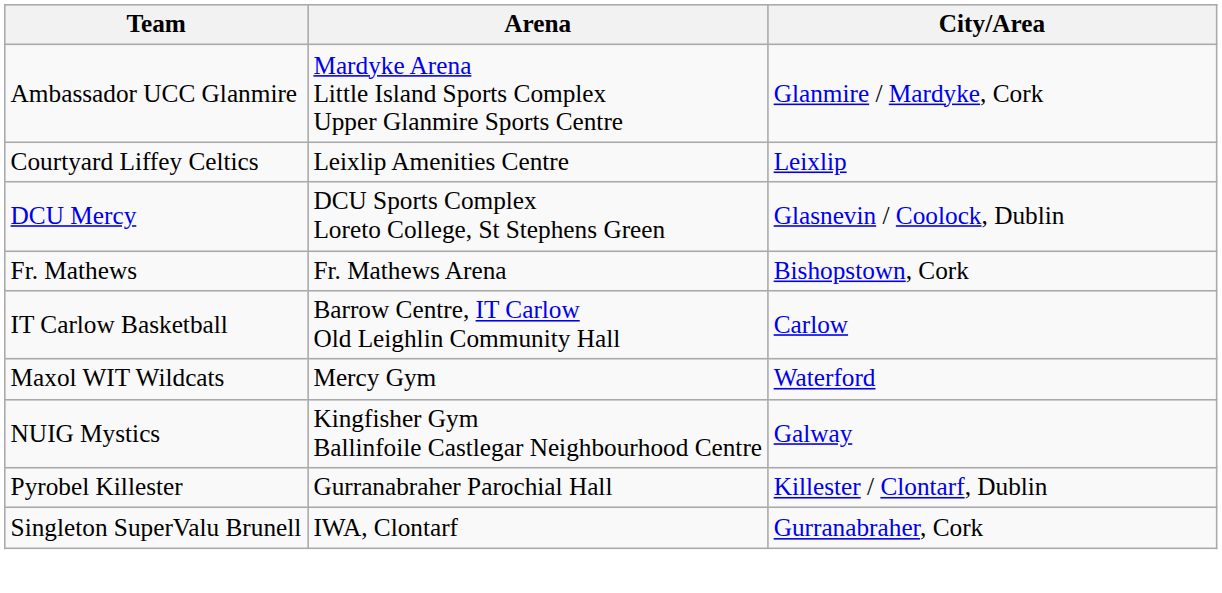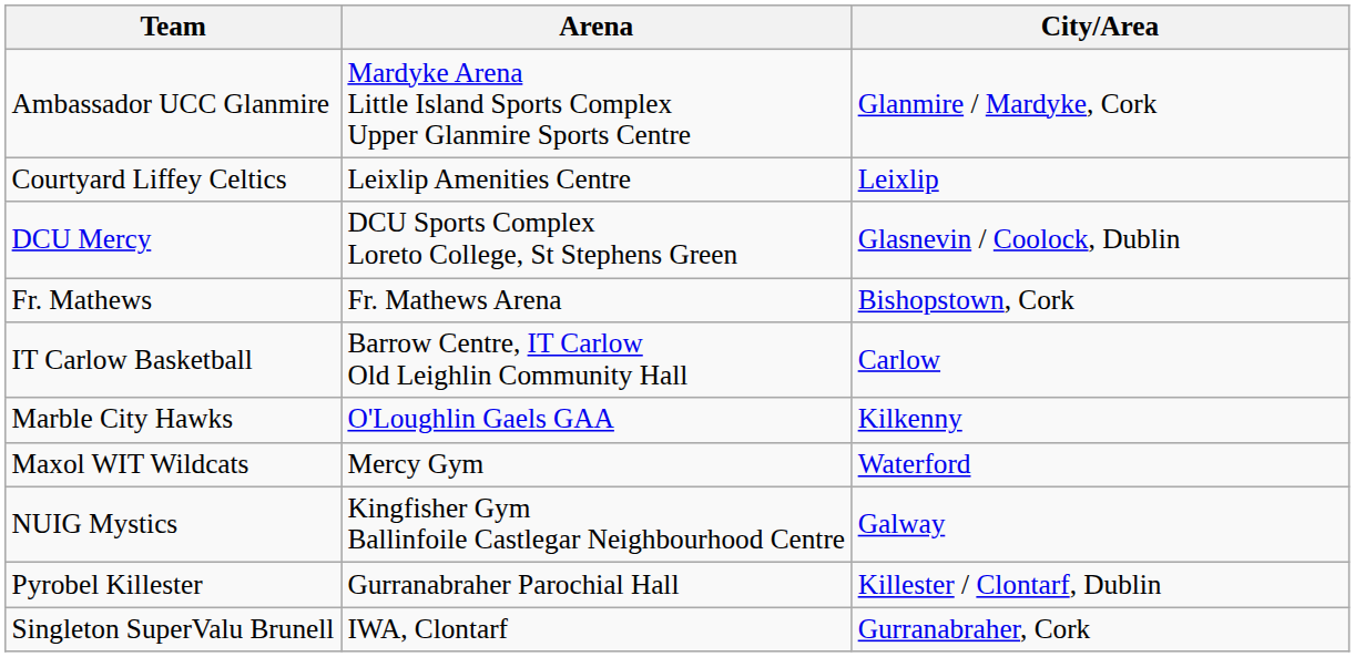 <table class="wikitable">
 <tr>
 <th width=25%>Team</th>
 <th width=38%>Arena</th>
 <th width=37%>City/Area</th>
 </tr>
 <tr>
 <td>Ambassador UCC Glanmire</td>
 <td><a href='#'>Mardyke Arena</a><br>Little Island Sports Complex<br>Upper Glanmire Sports Centre</td>
 <td><a href='#'>Glanmire</a> / <a href='#'>Mardyke</a>, Cork</td>
 </tr>
 <tr>
 <td>Courtyard Liffey Celtics</td>
 <td>Leixlip Amenities Centre</td>
 <td><a href='#'>Leixlip</a></td>
 </tr>
 <tr>
 <td><a href='#'>DCU Mercy</a></td>
 <td>DCU Sports Complex<br>Loreto College, St Stephens Green</td>
 <td><a href='#'>Glasnevin</a> / <a href='#'>Coolock</a>, Dublin</td>
 </tr>
 <tr>
 <td>Fr. Mathews</td>
 <td>Fr. Mathews Arena</td>
 <td><a href='#'>Bishopstown</a>, Cork</td>
 </tr>
 <tr>
 <td>IT Carlow Basketball</td>
 <td>Barrow Centre, <a href='#'>IT Carlow</a><br>Old Leighlin Community Hall</td>
 <td><a href='#'>Carlow</a></td>
 </tr>
 <tr>
+<td>Marble City Hawks</td>
+<td><a href='#'>O'Loughlin Gaels GAA</a></td>
+<td><a href='#'>Kilkenny</a></td>
+</tr>
+<tr>
 <td>Maxol WIT Wildcats</td>
 <td>Mercy Gym</td>
 <td><a href='#'>Waterford</a></td>
 </tr>
 <tr>
 <td>NUIG Mystics</td>
 <td>Kingfisher Gym<br>Ballinfoile Castlegar Neighbourhood Centre</td>
 <td><a href='#'>Galway</a></td>
 </tr>
 <tr>
 <td>Pyrobel Killester</td>
 <td>Gurranabraher Parochial Hall</td>
 <td><a href='#'>Killester</a> / <a href='#'>Clontarf</a>, Dublin</td>
 </tr>
 <tr>
 <td>Singleton SuperValu Brunell</td>
 <td>IWA, Clontarf</td>
 <td><a href='#'>Gurranabraher</a>, Cork</td>
 </tr>
 </table>
